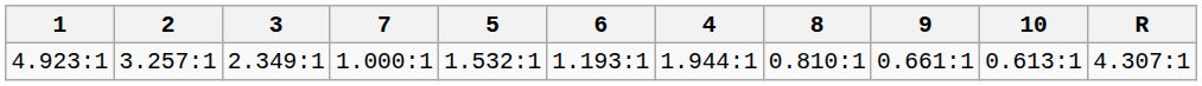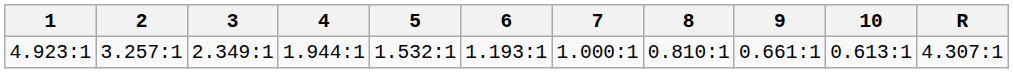 <table class=wikitable>
 <tr>
 <th>1</th>
 <th>2</th>
 <th>3</th>
-<th>7</th>
+<th>4</th>
 <th>5</th>
 <th>6</th>
-<th>4</th>
+<th>7</th>
 <th>8</th>
 <th>9</th>
 <th>10</th>
 <th>R</th>
 </tr>
 <tr>
 <td>4.923:1</td>
 <td>3.257:1</td>
 <td>2.349:1</td>
-<td>1.000:1</td>
+<td>1.944:1</td>
 <td>1.532:1</td>
 <td>1.193:1</td>
-<td>1.944:1</td>
+<td>1.000:1</td>
 <td>0.810:1</td>
 <td>0.661:1</td>
 <td>0.613:1</td>
 <td>4.307:1</td>
 </tr>
 </table>
